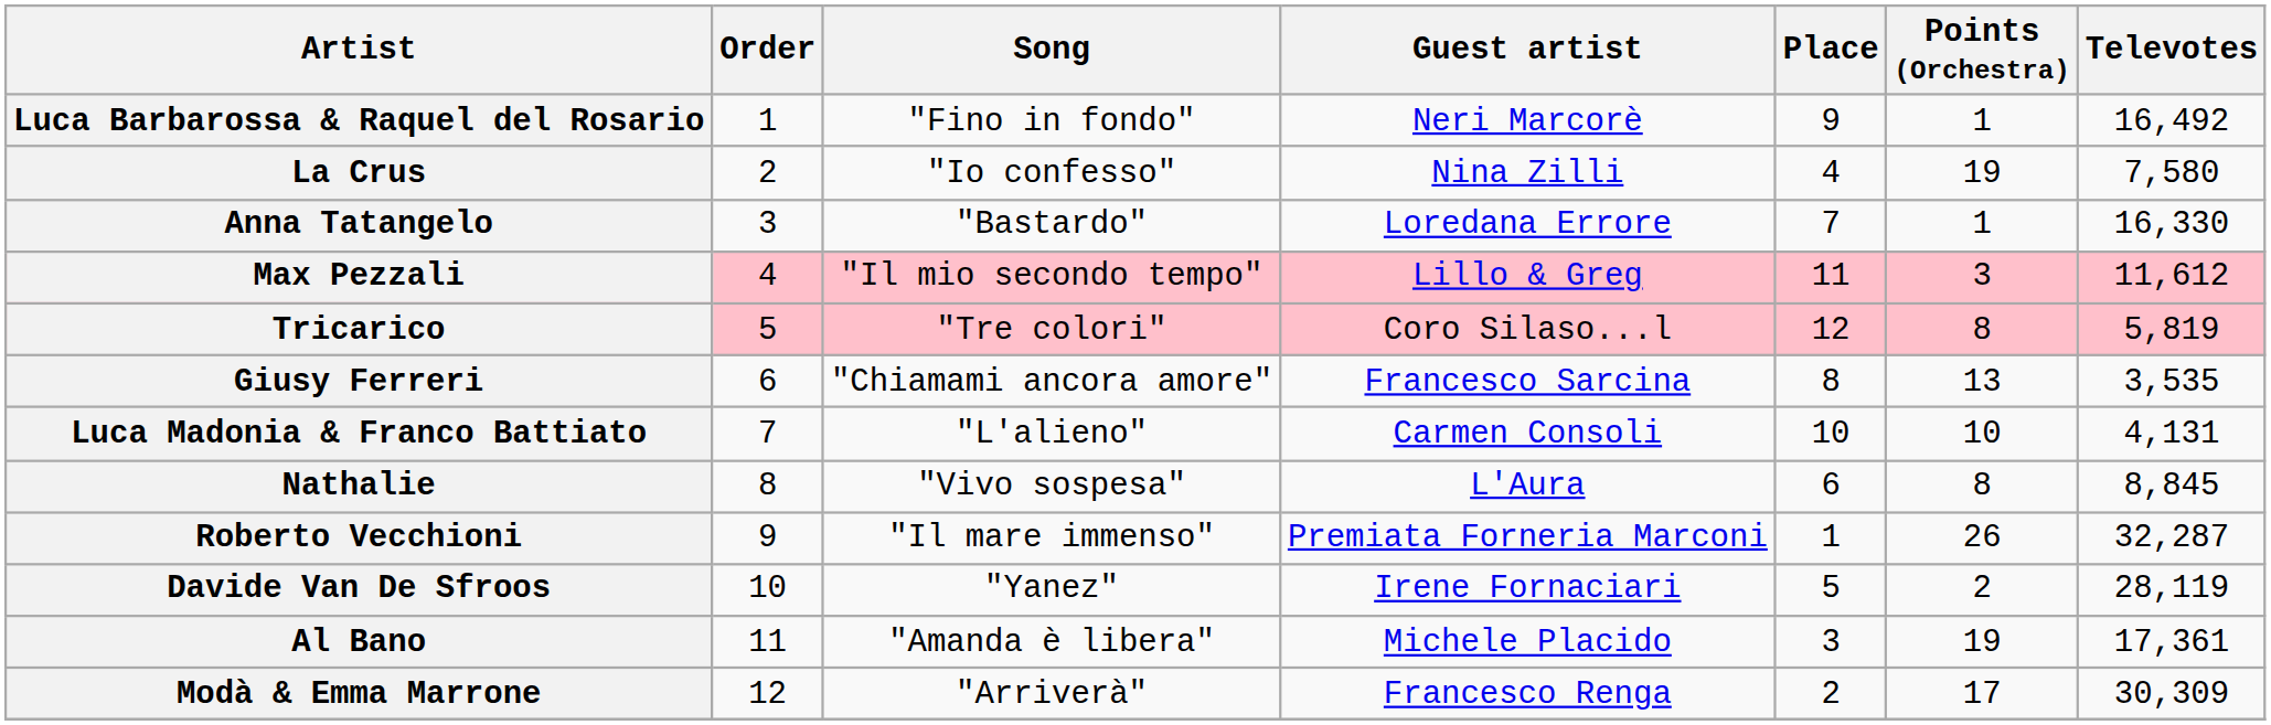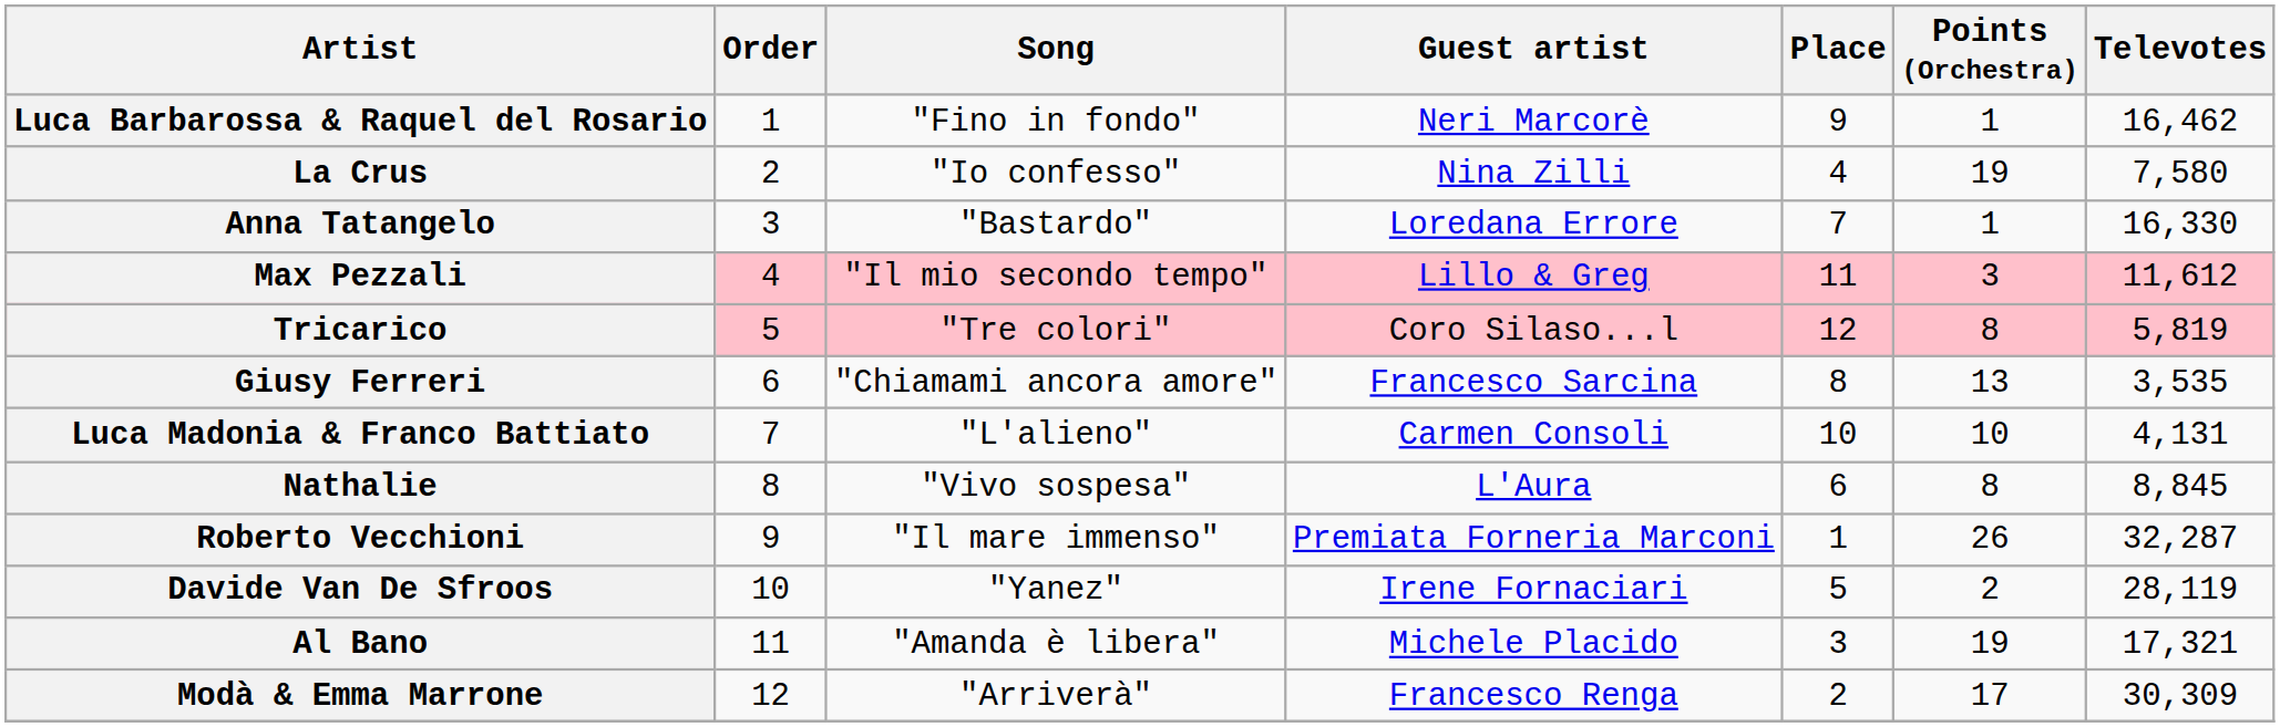 <table class="sortable wikitable plainrowheaders" style="text-align:center;">
 <tr>
 <th>Artist</th>
 <th>Order</th>
 <th>Song</th>
 <th>Guest artist</th>
 <th>Place</th>
 <th>Points<br><small>(Orchestra)</small></th>
 <th>Televotes</th>
 </tr>
 <tr>
 <th scope="row">Luca Barbarossa & Raquel del Rosario</th>
 <td>1</td>
 <td>"Fino in fondo"</td>
 <td><a href='#'>Neri Marcorè</a></td>
 <td>9</td>
 <td>1</td>
-<td>16,492</td>
+<td>16,462</td>
 </tr>
 <tr>
 <th scope="row">La Crus</th>
 <td>2</td>
 <td>"Io confesso"</td>
 <td><a href='#'>Nina Zilli</a></td>
 <td>4</td>
 <td>19</td>
 <td>7,580</td>
 </tr>
 <tr>
 <th scope="row">Anna Tatangelo</th>
 <td>3</td>
 <td>"Bastardo"</td>
 <td><a href='#'>Loredana Errore</a></td>
 <td>7</td>
 <td>1</td>
 <td>16,330</td>
 </tr>
 <tr style="background:pink;">
 <th scope="row">Max Pezzali</th>
 <td>4</td>
 <td>"Il mio secondo tempo"</td>
 <td><a href='#'>Lillo & Greg</a></td>
 <td>11</td>
 <td>3</td>
 <td>11,612</td>
 </tr>
 <tr style="background:pink;">
 <th scope="row">Tricarico</th>
 <td>5</td>
 <td>"Tre colori"</td>
 <td>Coro Silaso...l</td>
 <td>12</td>
 <td>8</td>
 <td>5,819</td>
 </tr>
 <tr>
 <th scope="row">Giusy Ferreri</th>
 <td>6</td>
 <td>"Chiamami ancora amore"</td>
 <td><a href='#'>Francesco Sarcina</a></td>
 <td>8</td>
 <td>13</td>
 <td>3,535</td>
 </tr>
 <tr>
 <th scope="row">Luca Madonia & Franco Battiato</th>
 <td>7</td>
 <td>"L'alieno"</td>
 <td><a href='#'>Carmen Consoli</a></td>
 <td>10</td>
 <td>10</td>
 <td>4,131</td>
 </tr>
 <tr>
 <th scope="row">Nathalie</th>
 <td>8</td>
 <td>"Vivo sospesa"</td>
 <td><a href='#'>L'Aura</a></td>
 <td>6</td>
 <td>8</td>
 <td>8,845</td>
 </tr>
 <tr>
 <th scope="row">Roberto Vecchioni</th>
 <td>9</td>
 <td>"Il mare immenso"</td>
 <td><a href='#'>Premiata Forneria Marconi</a></td>
 <td>1</td>
 <td>26</td>
 <td>32,287</td>
 </tr>
 <tr>
 <th scope="row">Davide Van De Sfroos</th>
 <td>10</td>
 <td>"Yanez"</td>
 <td><a href='#'>Irene Fornaciari</a></td>
 <td>5</td>
 <td>2</td>
 <td>28,119</td>
 </tr>
 <tr>
 <th scope="row">Al Bano</th>
 <td>11</td>
 <td>"Amanda è libera"</td>
 <td><a href='#'>Michele Placido</a></td>
 <td>3</td>
 <td>19</td>
-<td>17,361</td>
+<td>17,321</td>
 </tr>
 <tr>
 <th scope="row">Modà & Emma Marrone</th>
 <td>12</td>
 <td>"Arriverà"</td>
 <td><a href='#'>Francesco Renga</a></td>
 <td>2</td>
 <td>17</td>
 <td>30,309</td>
 </tr>
 <tr>
 </tr>
 </table>
